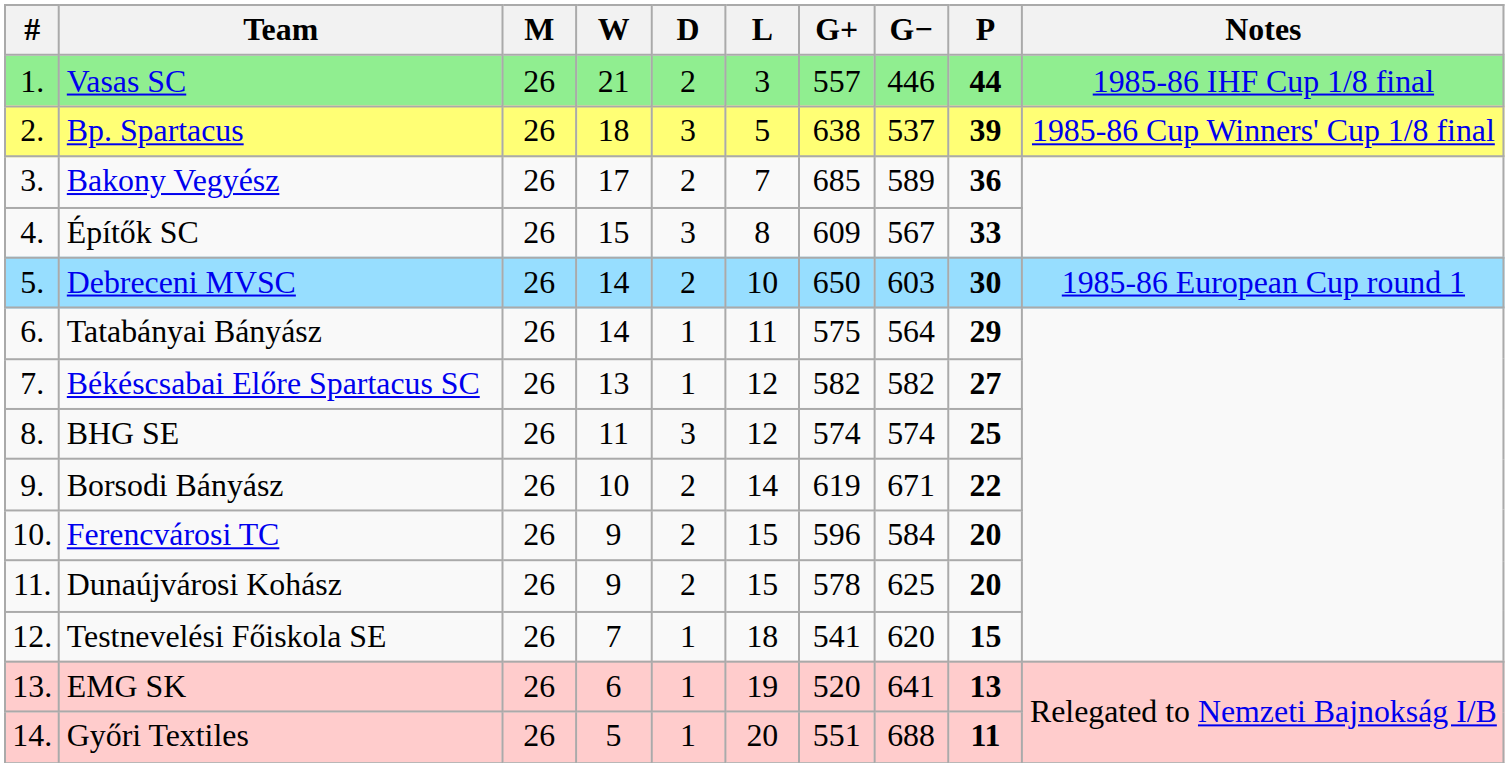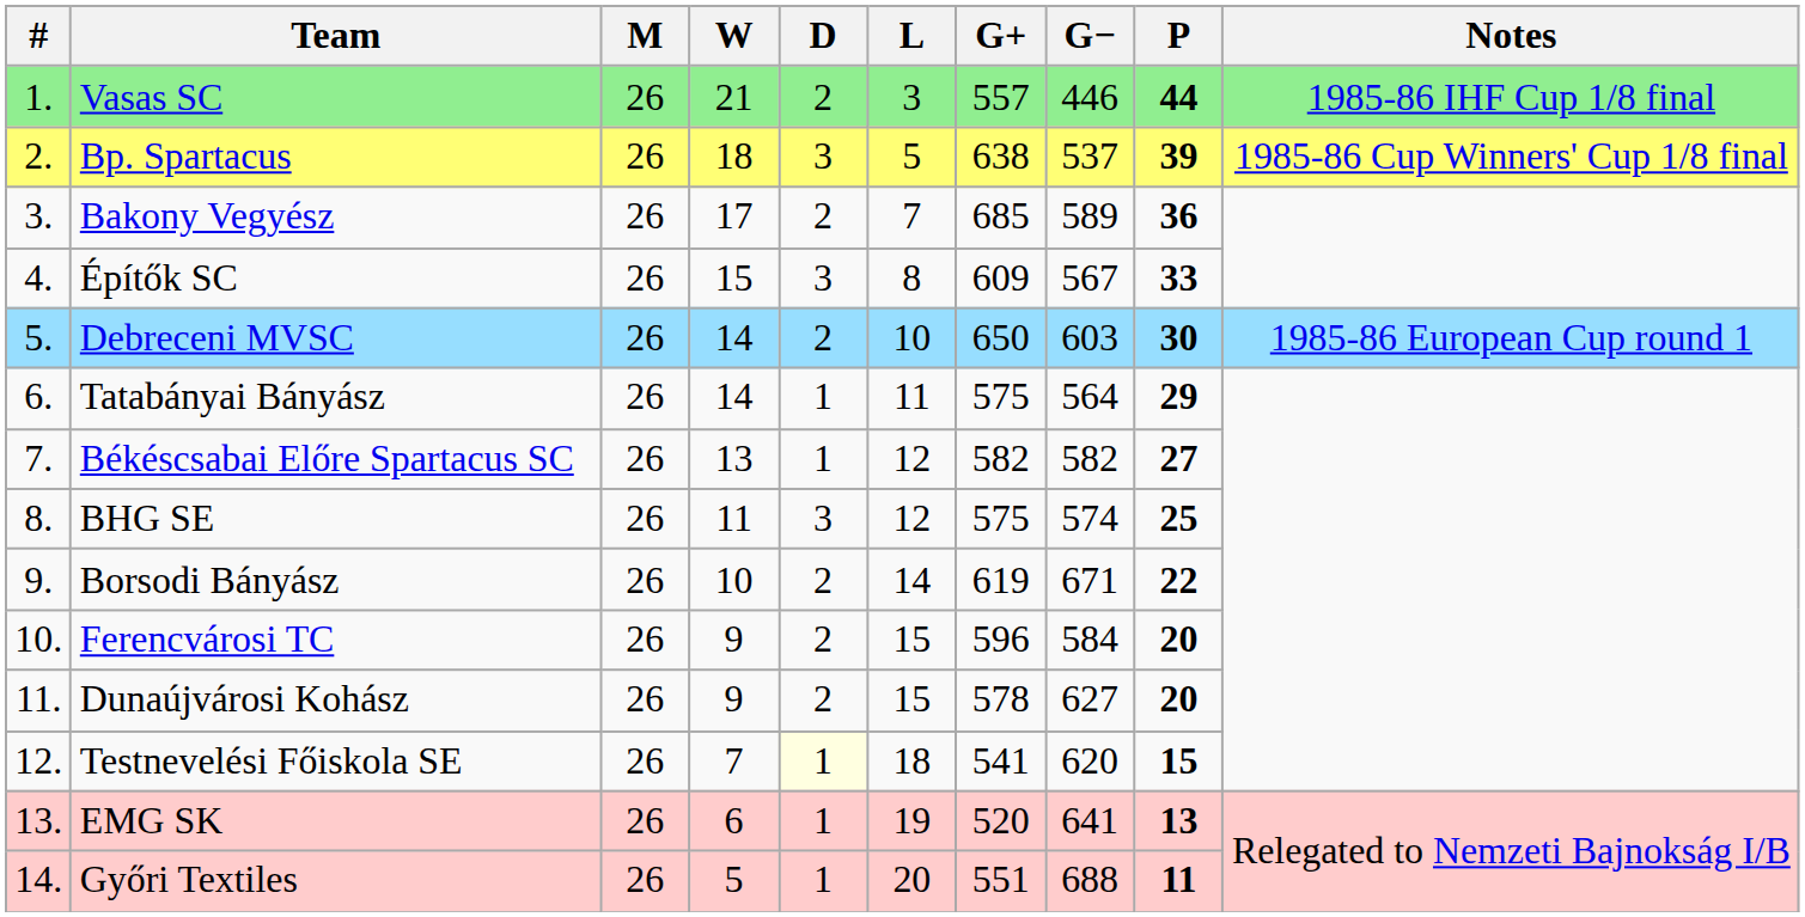 <table class="wikitable" style="text-align: center;">
 <tr>
 <th width="15">#</th>
 <th width="215">Team</th>
 <th width="30">M</th>
 <th width="30">W</th>
 <th width="30">D</th>
 <th width="30">L</th>
 <th width="30">G+</th>
 <th width="30">G−</th>
 <th width="30">P</th>
 <th>Notes</th>
 </tr>
 <tr style="background: #90EE90;">
 <td>1.</td>
 <td align="left"><a href='#'>Vasas SC</a></td>
 <td>26</td>
 <td>21</td>
 <td>2</td>
 <td>3</td>
 <td>557</td>
 <td>446</td>
 <td><strong>44</strong></td>
 <td><a href='#'>1985-86 IHF Cup 1/8 final</a></td>
 </tr>
 <tr style="background: #FFFF75;">
 <td>2.</td>
 <td align="left"><a href='#'>Bp. Spartacus</a></td>
 <td>26</td>
 <td>18</td>
 <td>3</td>
 <td>5</td>
 <td>638</td>
 <td>537</td>
 <td><strong>39</strong></td>
 <td><a href='#'>1985-86 Cup Winners' Cup 1/8 final</a></td>
 </tr>
 <tr>
 <td>3.</td>
 <td align="left"><a href='#'>Bakony Vegyész</a></td>
 <td>26</td>
 <td>17</td>
 <td>2</td>
 <td>7</td>
 <td>685</td>
 <td>589</td>
 <td><strong>36</strong></td>
 </tr>
 <tr>
 <td>4.</td>
 <td align="left">Építők SC</td>
 <td>26</td>
 <td>15</td>
 <td>3</td>
 <td>8</td>
 <td>609</td>
 <td>567</td>
 <td><strong>33</strong></td>
 </tr>
 <tr style="background: #97DEFF;">
 <td>5.</td>
 <td align="left"><a href='#'>Debreceni MVSC</a></td>
 <td>26</td>
 <td>14</td>
 <td>2</td>
 <td>10</td>
 <td>650</td>
 <td>603</td>
 <td><strong>30</strong></td>
 <td><a href='#'>1985-86 European Cup round 1</a></td>
 </tr>
 <tr>
 <td>6.</td>
 <td align="left">Tatabányai Bányász</td>
 <td>26</td>
 <td>14</td>
 <td>1</td>
 <td>11</td>
 <td>575</td>
 <td>564</td>
 <td><strong>29</strong></td>
 </tr>
 <tr>
 <td>7.</td>
 <td align="left"><a href='#'>Békéscsabai Előre Spartacus SC</a></td>
 <td>26</td>
 <td>13</td>
 <td>1</td>
 <td>12</td>
 <td>582</td>
 <td>582</td>
 <td><strong>27</strong></td>
 </tr>
 <tr>
 <td>8.</td>
 <td align="left">BHG SE</td>
 <td>26</td>
 <td>11</td>
 <td>3</td>
 <td>12</td>
-<td>574</td>
+<td>575</td>
 <td>574</td>
 <td><strong>25</strong></td>
 </tr>
 <tr>
 <td>9.</td>
 <td align="left">Borsodi Bányász</td>
 <td>26</td>
 <td>10</td>
 <td>2</td>
 <td>14</td>
 <td>619</td>
 <td>671</td>
 <td><strong>22</strong></td>
 </tr>
 <tr>
 <td>10.</td>
 <td align="left"><a href='#'>Ferencvárosi TC</a></td>
 <td>26</td>
 <td>9</td>
 <td>2</td>
 <td>15</td>
 <td>596</td>
 <td>584</td>
 <td><strong>20</strong></td>
 </tr>
 <tr>
 <td>11.</td>
 <td align="left">Dunaújvárosi Kohász</td>
 <td>26</td>
 <td>9</td>
 <td>2</td>
 <td>15</td>
 <td>578</td>
-<td>625</td>
+<td>627</td>
 <td><strong>20</strong></td>
 </tr>
 <tr>
 <td>12.</td>
 <td align="left">Testnevelési Főiskola SE</td>
 <td>26</td>
 <td>7</td>
-<td>1</td>
+<td style="background: lightyellow;">1</td>
 <td>18</td>
 <td>541</td>
 <td>620</td>
 <td><strong>15</strong></td>
 </tr>
 <tr style="background: #FFCCCC;">
 <td>13.</td>
 <td align="left">EMG SK</td>
 <td>26</td>
 <td>6</td>
 <td>1</td>
 <td>19</td>
 <td>520</td>
 <td>641</td>
 <td><strong>13</strong></td>
 <td rowspan="2">Relegated to <a href='#'>Nemzeti Bajnokság I/B</a></td>
 </tr>
 <tr style="background: #FFCCCC;">
 <td>14.</td>
 <td align="left">Győri Textiles</td>
 <td>26</td>
 <td>5</td>
 <td>1</td>
 <td>20</td>
 <td>551</td>
 <td>688</td>
 <td><strong>11</strong></td>
 </tr>
 </table>
